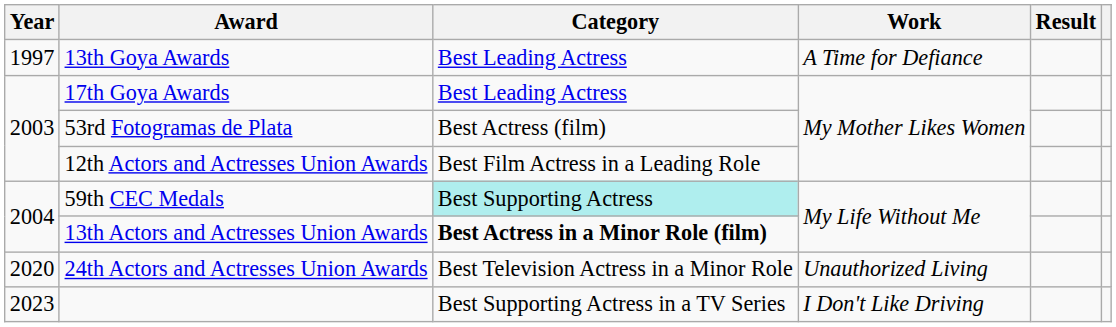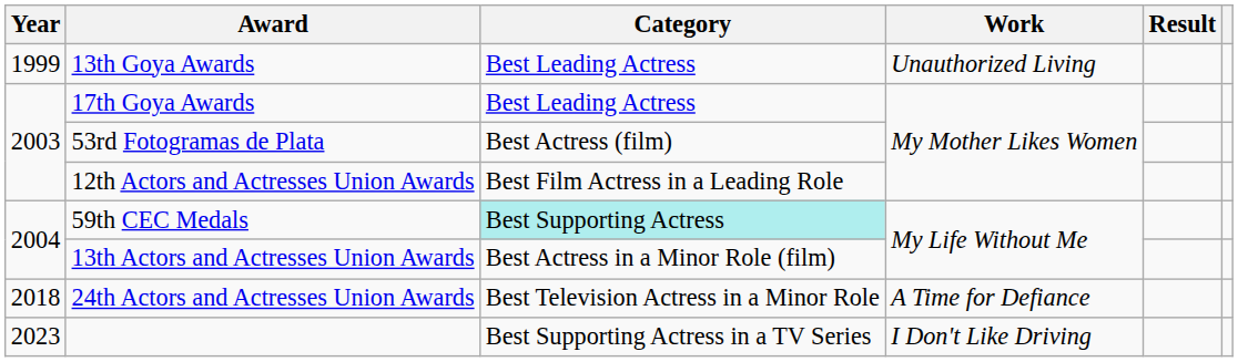 <table class="wikitable sortable plainrowheaders">
 <tr>
 <th>Year</th>
 <th>Award</th>
 <th>Category</th>
 <th>Work</th>
 <th>Result</th>
 <th scope="col" class="unsortable"></th>
 </tr>
 <tr>
-<td align="center">1997</td>
+<td align="center">1999</td>
 <td><a href='#'>13th Goya Awards</a></td>
 <td><a href='#'>Best Leading Actress</a></td>
-<td><em>A Time for Defiance</em></td>
+<td><em>Unauthorized Living</em></td>
 <td></td>
 <td align="center"></td>
 </tr>
 <tr>
 <td align="center" rowspan="3">2003</td>
 <td><a href='#'>17th Goya Awards</a></td>
 <td><a href='#'>Best Leading Actress</a></td>
 <td rowspan="3"><em>My Mother Likes Women</em></td>
 <td></td>
 <td align="center"></td>
 </tr>
 <tr>
 <td>53rd <a href='#'>Fotogramas de Plata</a></td>
 <td>Best Actress (film)</td>
 <td></td>
 <td align="center"></td>
 </tr>
 <tr>
 <td>12th <a href='#'>Actors and Actresses Union Awards</a></td>
 <td>Best Film Actress in a Leading Role</td>
 <td></td>
 <td align="center"></td>
 </tr>
 <tr>
 <td rowspan="2" align="center">2004</td>
 <td>59th <a href='#'>CEC Medals</a></td>
 <td style="background: paleturquoise;">Best Supporting Actress</td>
 <td rowspan="2"><em>My Life Without Me</em></td>
 <td></td>
 <td align="center"></td>
 </tr>
 <tr>
 <td><a href='#'>13th Actors and Actresses Union Awards</a></td>
-<td><strong>Best Actress in a Minor Role (film)</strong></td>
+<td>Best Actress in a Minor Role (film)</td>
 <td></td>
 <td align="center"></td>
 </tr>
 <tr>
-<td align="center">2020</td>
+<td align="center">2018</td>
 <td><a href='#'>24th Actors and Actresses Union Awards</a></td>
 <td>Best Television Actress in a Minor Role</td>
-<td><em>Unauthorized Living</em></td>
+<td><em>A Time for Defiance</em></td>
 <td></td>
 <td align="center"></td>
 </tr>
 <tr>
 <td align="center">2023</td>
 <td></td>
 <td>Best Supporting Actress in a TV Series</td>
 <td><em>I Don't Like Driving</em></td>
 <td></td>
 <td align="center"></td>
 </tr>
 </table>
